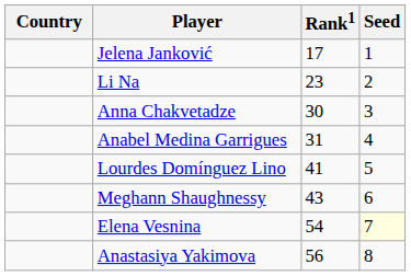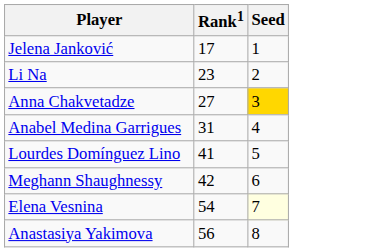 <table class="wikitable">
 <tr>
-<th width="70">Country</th>
 <th width="175">Player</th>
 <th>Rank<sup>1</sup></th>
 <th>Seed</th>
 </tr>
 <tr>
-<td></td>
 <td><a href='#'>Jelena Janković</a></td>
 <td>17</td>
 <td>1</td>
 </tr>
 <tr>
-<td></td>
 <td><a href='#'>Li Na</a></td>
 <td>23</td>
 <td>2</td>
 </tr>
 <tr>
-<td></td>
 <td><a href='#'>Anna Chakvetadze</a></td>
-<td>30</td>
-<td>3</td>
+<td>27</td>
+<td style="background: gold;">3</td>
 </tr>
 <tr>
-<td></td>
 <td><a href='#'>Anabel Medina Garrigues</a></td>
 <td>31</td>
 <td>4</td>
 </tr>
 <tr>
-<td></td>
 <td><a href='#'>Lourdes Domínguez Lino</a></td>
 <td>41</td>
 <td>5</td>
 </tr>
 <tr>
-<td></td>
 <td><a href='#'>Meghann Shaughnessy</a></td>
-<td>43</td>
+<td>42</td>
 <td>6</td>
 </tr>
 <tr>
-<td></td>
 <td><a href='#'>Elena Vesnina</a></td>
 <td>54</td>
 <td style="background: lightyellow;">7</td>
 </tr>
 <tr>
-<td></td>
 <td><a href='#'>Anastasiya Yakimova</a></td>
 <td>56</td>
 <td>8</td>
 </tr>
 </table>
